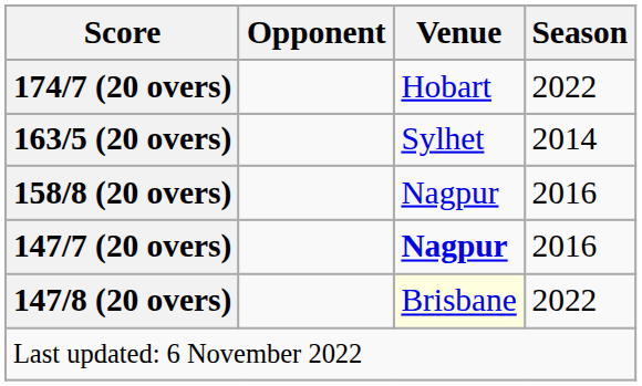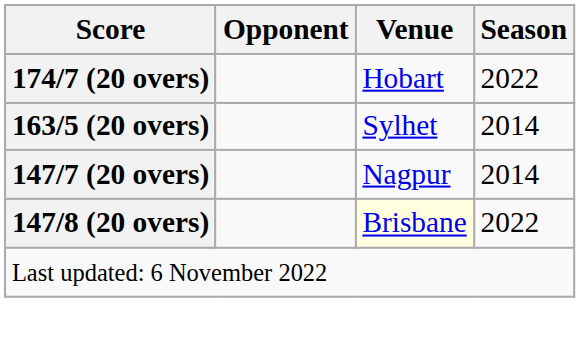 <table class="wikitable"style="font-size: 90%">
 <tr>
 <th>Score</th>
 <th>Opponent</th>
 <th>Venue</th>
 <th>Season</th>
 </tr>
 <tr>
 <th>174/7 (20 overs)</th>
 <td></td>
 <td><a href='#'>Hobart</a></td>
 <td>2022</td>
 </tr>
 <tr>
 <th>163/5 (20 overs)</th>
 <td></td>
 <td><a href='#'>Sylhet</a></td>
 <td>2014</td>
 </tr>
 <tr>
-<th>158/8 (20 overs)</th>
+<th>147/7 (20 overs)</th>
 <td></td>
 <td><a href='#'>Nagpur</a></td>
-<td>2016</td>
-</tr>
-<tr>
-<th>147/7 (20 overs)</th>
-<td></td>
-<td><strong><a href='#'>Nagpur</a></strong></td>
-<td>2016</td>
+<td>2014</td>
 </tr>
 <tr>
 <th>147/8 (20 overs)</th>
 <td></td>
 <td style="background: lightyellow;"><a href='#'>Brisbane</a></td>
 <td>2022</td>
 </tr>
 <tr>
 <td colspan="4"><small>Last updated: 6 November 2022</small></td>
 </tr>
 </table>
